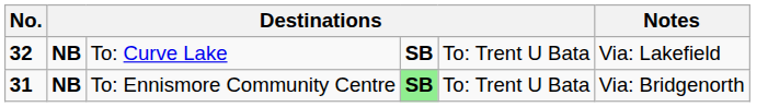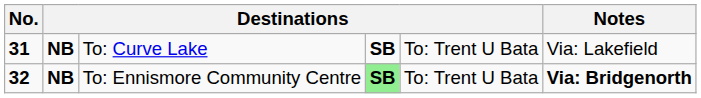 <table class="wikitable">
 <tr>
 <th>No.</th>
 <th colspan="4">Destinations</th>
 <th>Notes</th>
 </tr>
 <tr>
-<td><strong>32</strong></td>
+<td><strong>31</strong></td>
 <td><strong>NB</strong></td>
 <td>To: <a href='#'>Curve Lake</a></td>
 <td><strong>SB</strong></td>
 <td>To: Trent U Bata</td>
 <td>Via: Lakefield</td>
 </tr>
 <tr>
-<td><strong>31</strong></td>
+<td><strong>32</strong></td>
 <td><strong>NB</strong></td>
 <td>To: Ennismore Community Centre</td>
 <td style="background: lightgreen;"><strong>SB</strong></td>
 <td>To: Trent U Bata</td>
-<td>Via: Bridgenorth</td>
+<td><strong>Via: Bridgenorth</strong></td>
 </tr>
 </table>
